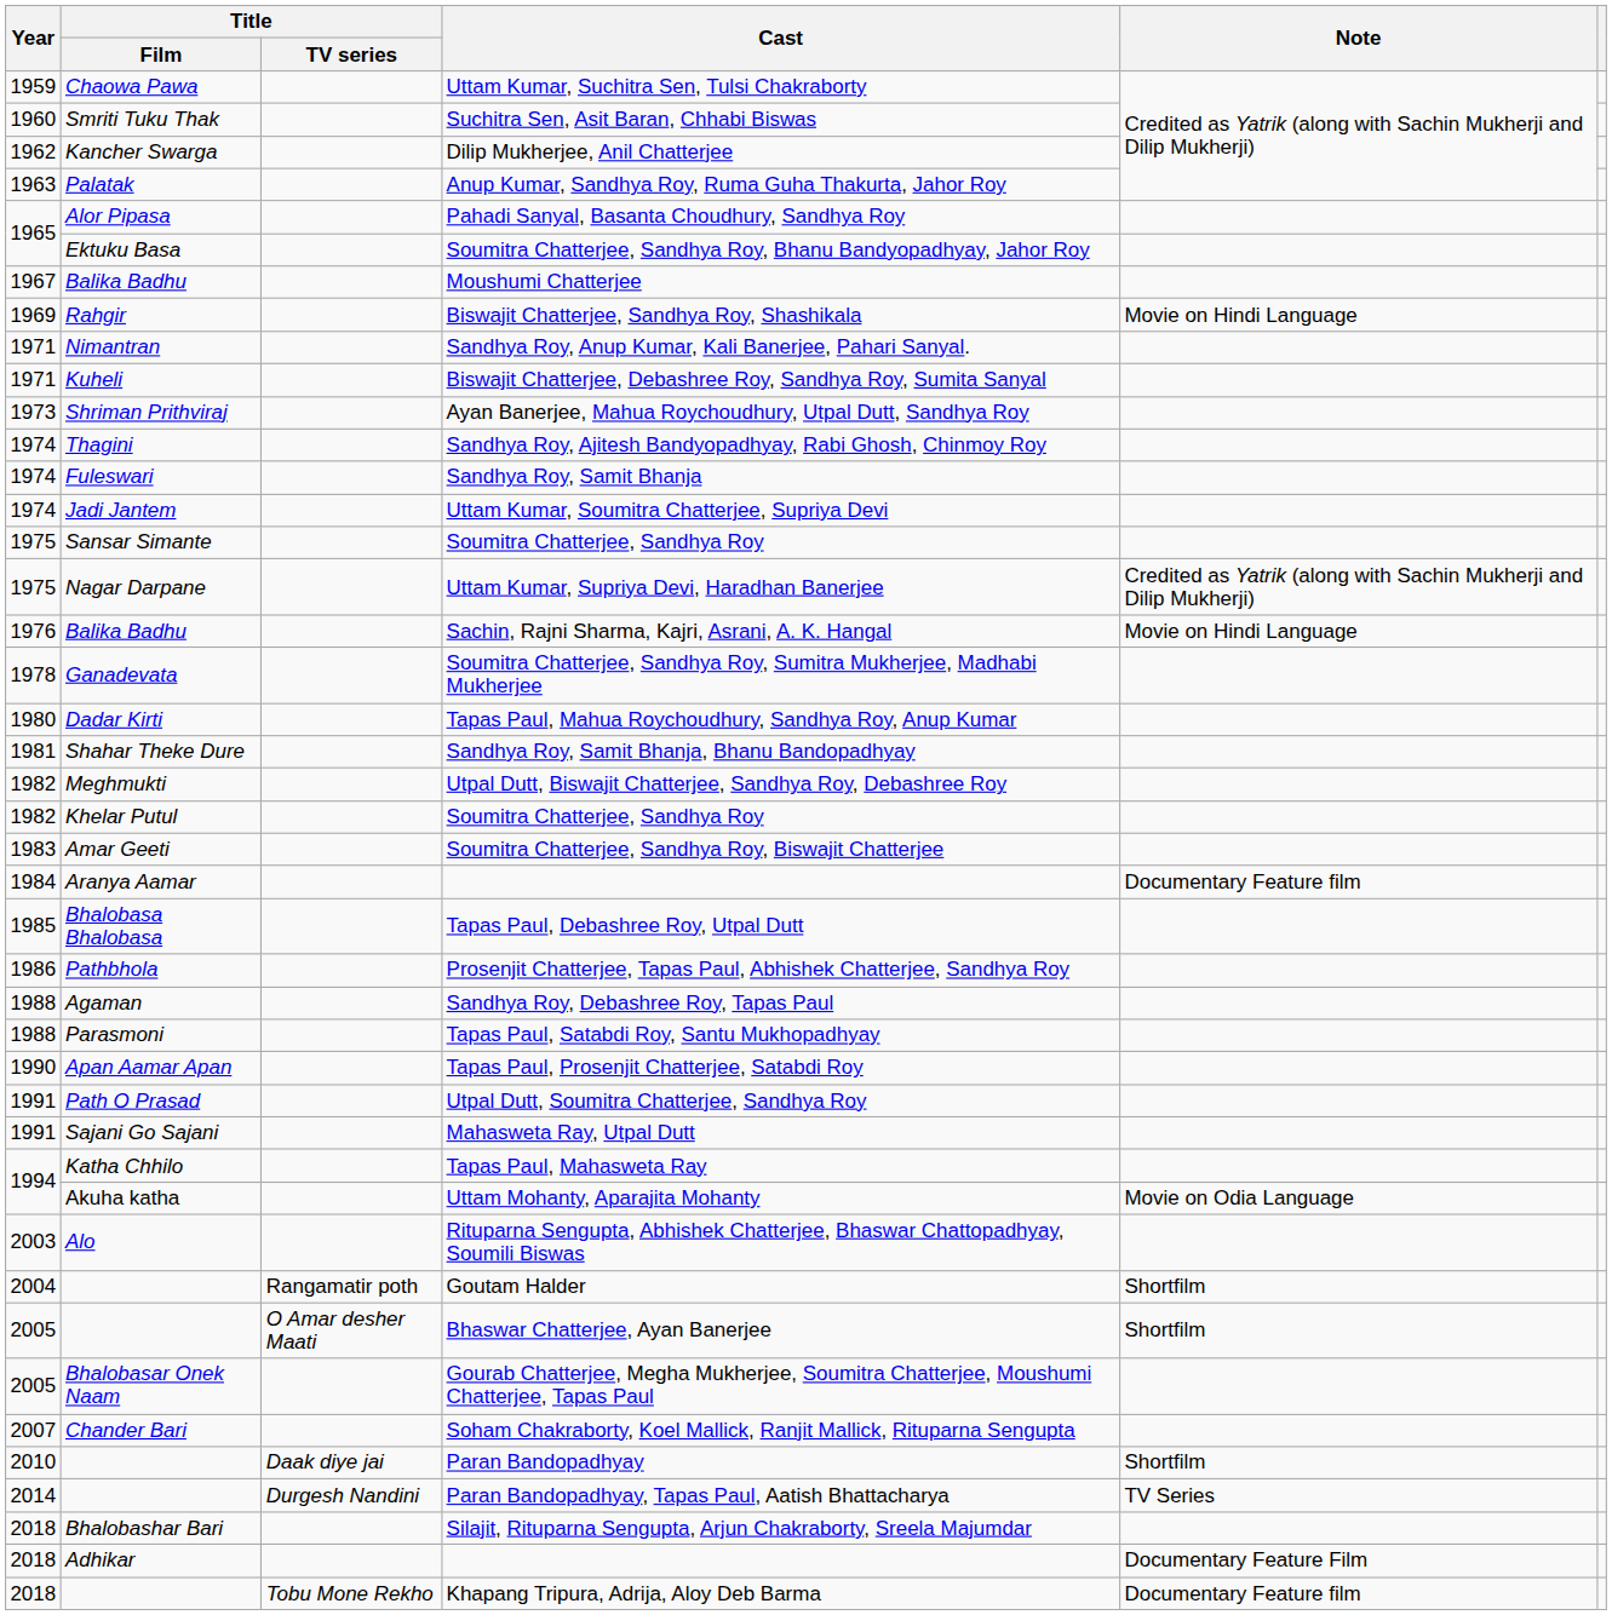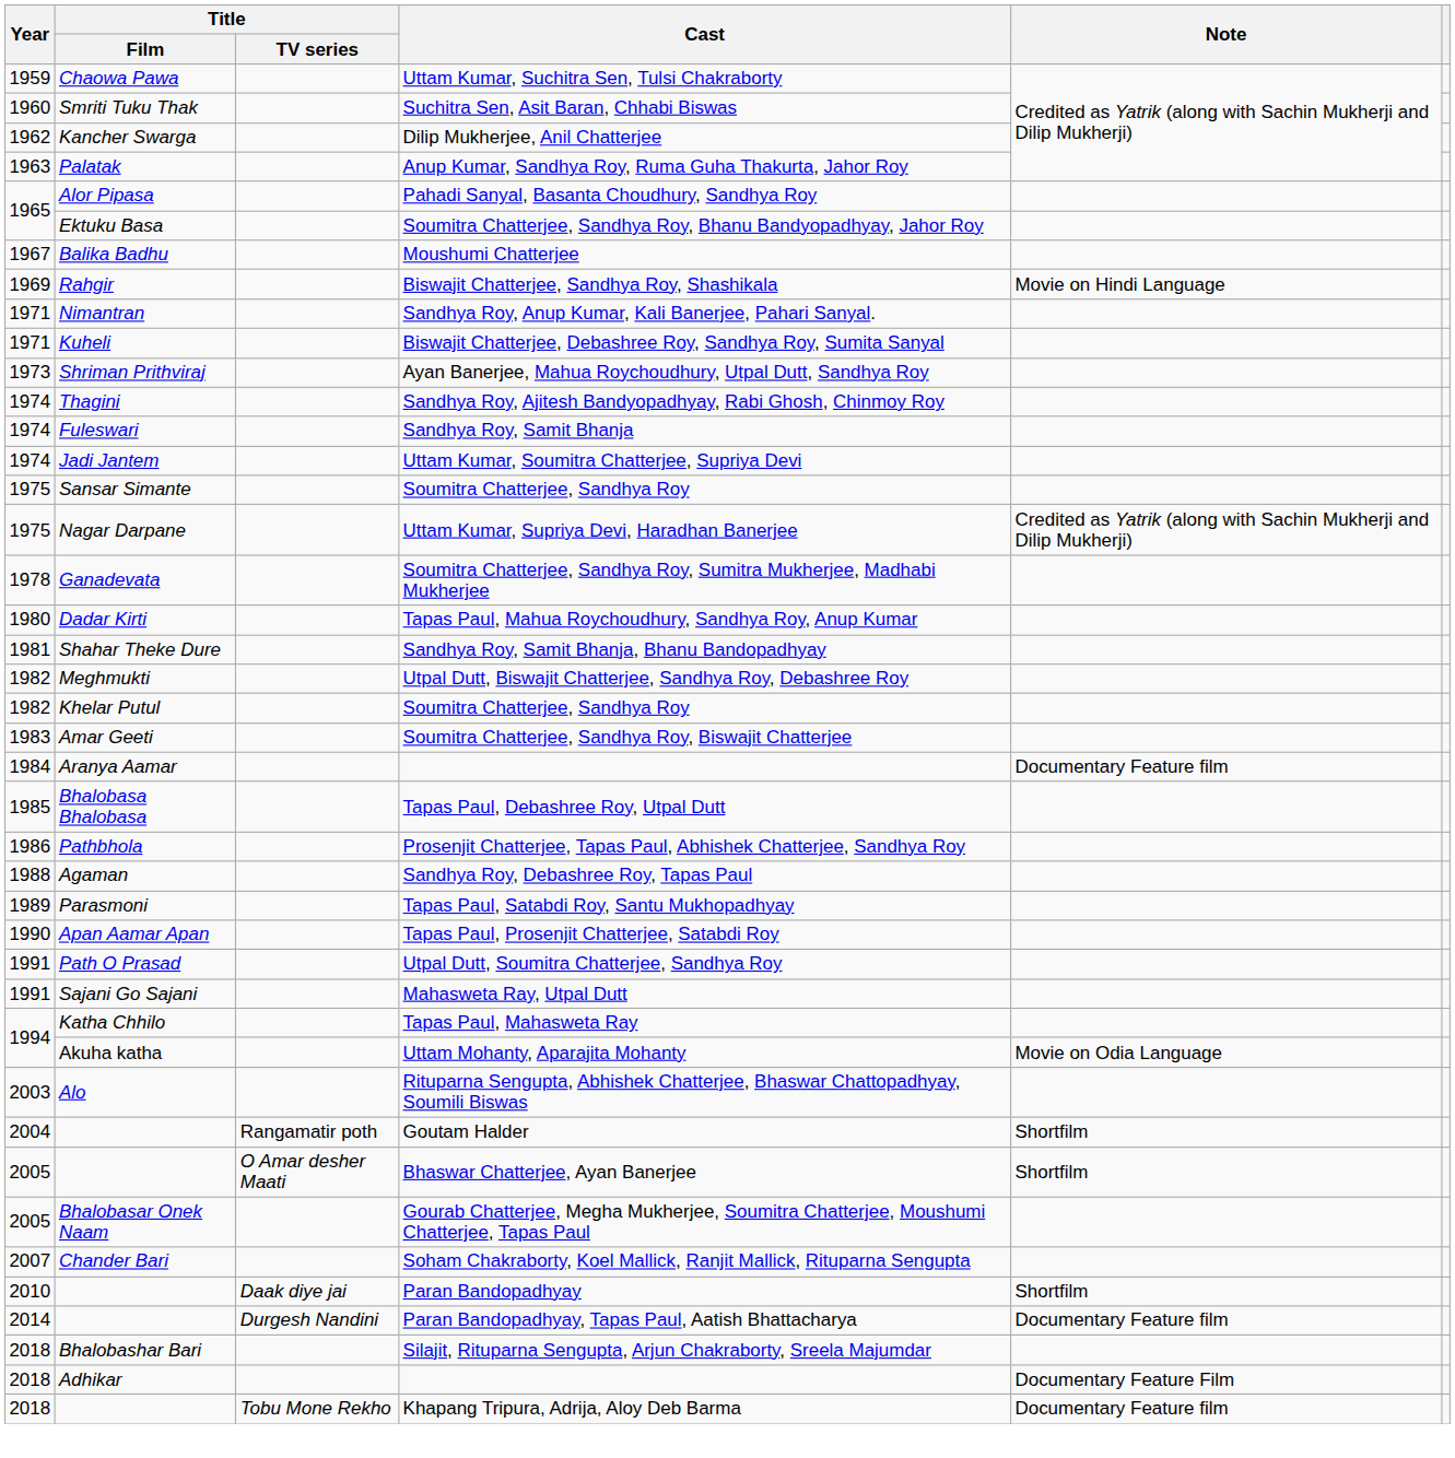 <table class="wikitable sortable">
 <tr>
 <th rowspan="2">Year</th>
 <th colspan="2">Title</th>
 <th rowspan="2">Cast</th>
 <th rowspan="2">Note</th>
 <th rowspan="2"></th>
 </tr>
 <tr>
 <th>Film</th>
 <th>TV series</th>
 </tr>
 <tr>
 <td>1959</td>
 <td><em><a href='#'>Chaowa Pawa</a></em></td>
 <td></td>
 <td><a href='#'>Uttam Kumar</a>, <a href='#'>Suchitra Sen</a>, <a href='#'>Tulsi Chakraborty</a></td>
 <td rowspan="4">Credited as <em>Yatrik</em> (along with Sachin Mukherji and Dilip Mukherji)</td>
 <td></td>
 </tr>
 <tr>
 <td>1960</td>
 <td><em>Smriti Tuku Thak</em></td>
 <td></td>
 <td><a href='#'>Suchitra Sen</a>, <a href='#'>Asit Baran</a>, <a href='#'>Chhabi Biswas</a></td>
 <td></td>
 </tr>
 <tr>
 <td>1962</td>
 <td><em>Kancher Swarga</em></td>
 <td></td>
 <td>Dilip Mukherjee, <a href='#'>Anil Chatterjee</a></td>
 <td></td>
 </tr>
 <tr>
 <td>1963</td>
 <td><em><a href='#'>Palatak</a></em></td>
 <td></td>
 <td><a href='#'>Anup Kumar</a>, <a href='#'>Sandhya Roy</a>, <a href='#'>Ruma Guha Thakurta</a>, <a href='#'>Jahor Roy</a></td>
 <td></td>
 </tr>
 <tr>
 <td rowspan="2">1965</td>
 <td><em><a href='#'>Alor Pipasa</a></em></td>
 <td></td>
 <td><a href='#'>Pahadi Sanyal</a>, <a href='#'>Basanta Choudhury</a>, <a href='#'>Sandhya Roy</a></td>
 <td></td>
 <td></td>
 </tr>
 <tr>
 <td><em>Ektuku Basa</em></td>
 <td></td>
 <td><a href='#'>Soumitra Chatterjee</a>, <a href='#'>Sandhya Roy</a>, <a href='#'>Bhanu Bandyopadhyay</a>, <a href='#'>Jahor Roy</a></td>
 <td></td>
 <td></td>
 </tr>
 <tr>
 <td>1967</td>
 <td><em><a href='#'>Balika Badhu</a></em></td>
 <td></td>
 <td><a href='#'>Moushumi Chatterjee</a></td>
 <td></td>
 <td></td>
 </tr>
 <tr>
 <td>1969</td>
 <td><em><a href='#'>Rahgir</a></em></td>
 <td></td>
 <td><a href='#'>Biswajit Chatterjee</a>, <a href='#'>Sandhya Roy</a>, <a href='#'>Shashikala</a></td>
 <td>Movie on Hindi Language</td>
 <td></td>
 </tr>
 <tr>
 <td>1971</td>
 <td><em><a href='#'>Nimantran</a></em></td>
 <td></td>
 <td><a href='#'>Sandhya Roy</a>, <a href='#'>Anup Kumar</a>, <a href='#'>Kali Banerjee</a>, <a href='#'>Pahari Sanyal</a>.</td>
 <td></td>
 <td></td>
 </tr>
 <tr>
 <td>1971</td>
 <td><em><a href='#'>Kuheli</a></em></td>
 <td></td>
 <td><a href='#'>Biswajit Chatterjee</a>, <a href='#'>Debashree Roy</a>, <a href='#'>Sandhya Roy</a>, <a href='#'>Sumita Sanyal</a></td>
 <td></td>
 <td></td>
 </tr>
 <tr>
 <td>1973</td>
 <td><em><a href='#'>Shriman Prithviraj</a></em></td>
 <td></td>
 <td>Ayan Banerjee, <a href='#'>Mahua Roychoudhury</a>, <a href='#'>Utpal Dutt</a>, <a href='#'>Sandhya Roy</a></td>
 <td></td>
 <td></td>
 </tr>
 <tr>
 <td>1974</td>
 <td><em><a href='#'>Thagini</a></em></td>
 <td></td>
 <td><a href='#'>Sandhya Roy</a>, <a href='#'>Ajitesh Bandyopadhyay</a>, <a href='#'>Rabi Ghosh</a>, <a href='#'>Chinmoy Roy</a></td>
 <td></td>
 <td></td>
 </tr>
 <tr>
 <td>1974</td>
 <td><em><a href='#'>Fuleswari</a></em></td>
 <td></td>
 <td><a href='#'>Sandhya Roy</a>, <a href='#'>Samit Bhanja</a></td>
 <td></td>
 <td></td>
 </tr>
 <tr>
 <td>1974</td>
 <td><em><a href='#'>Jadi Jantem</a></em></td>
 <td></td>
 <td><a href='#'>Uttam Kumar</a>, <a href='#'>Soumitra Chatterjee</a>, <a href='#'>Supriya Devi</a></td>
 <td></td>
 <td></td>
 </tr>
 <tr>
 <td>1975</td>
 <td><em>Sansar Simante</em></td>
 <td></td>
 <td><a href='#'>Soumitra Chatterjee</a>, <a href='#'>Sandhya Roy</a></td>
 <td></td>
 </tr>
 <tr>
 <td>1975</td>
 <td><em>Nagar Darpane</em></td>
 <td></td>
 <td><a href='#'>Uttam Kumar</a>, <a href='#'>Supriya Devi</a>, <a href='#'>Haradhan Banerjee</a></td>
 <td>Credited as <em>Yatrik</em> (along with Sachin Mukherji and Dilip Mukherji)</td>
 <td></td>
 </tr>
 <tr>
-<td>1976</td>
-<td><em><a href='#'>Balika Badhu</a></em></td>
-<td></td>
-<td><a href='#'>Sachin</a>, Rajni Sharma, Kajri, <a href='#'>Asrani</a>, <a href='#'>A. K. Hangal</a></td>
-<td>Movie on Hindi Language</td>
-<td></td>
-</tr>
-<tr>
 <td>1978</td>
 <td><em><a href='#'>Ganadevata</a></em></td>
 <td></td>
 <td><a href='#'>Soumitra Chatterjee</a>, <a href='#'>Sandhya Roy</a>, <a href='#'>Sumitra Mukherjee</a>, <a href='#'>Madhabi Mukherjee</a></td>
 <td></td>
 <td></td>
 </tr>
 <tr>
 <td>1980</td>
 <td><em><a href='#'>Dadar Kirti</a></em></td>
 <td></td>
 <td><a href='#'>Tapas Paul</a>, <a href='#'>Mahua Roychoudhury</a>, <a href='#'>Sandhya Roy</a>, <a href='#'>Anup Kumar</a></td>
 <td></td>
 <td></td>
 </tr>
 <tr>
 <td>1981</td>
 <td><em>Shahar Theke Dure</em></td>
 <td></td>
 <td><a href='#'>Sandhya Roy</a>, <a href='#'>Samit Bhanja</a>, <a href='#'>Bhanu Bandopadhyay</a></td>
 <td></td>
 <td></td>
 </tr>
 <tr>
 <td>1982</td>
 <td><em>Meghmukti</em></td>
 <td></td>
 <td><a href='#'>Utpal Dutt</a>, <a href='#'>Biswajit Chatterjee</a>, <a href='#'>Sandhya Roy</a>, <a href='#'>Debashree Roy</a></td>
 <td></td>
 <td></td>
 </tr>
 <tr>
 <td>1982</td>
 <td><em>Khelar Putul</em></td>
 <td></td>
 <td><a href='#'>Soumitra Chatterjee</a>, <a href='#'>Sandhya Roy</a></td>
 <td></td>
 <td></td>
 </tr>
 <tr>
 <td>1983</td>
 <td><em>Amar Geeti</em></td>
 <td></td>
 <td><a href='#'>Soumitra Chatterjee</a>, <a href='#'>Sandhya Roy</a>, <a href='#'>Biswajit Chatterjee</a></td>
 <td></td>
 <td></td>
 </tr>
 <tr>
 <td>1984</td>
 <td><em>Aranya Aamar</em></td>
 <td></td>
 <td></td>
 <td>Documentary Feature film</td>
 <td></td>
 </tr>
 <tr>
 <td>1985</td>
 <td><em><a href='#'>Bhalobasa Bhalobasa</a></em></td>
 <td></td>
 <td><a href='#'>Tapas Paul</a>, <a href='#'>Debashree Roy</a>, <a href='#'>Utpal Dutt</a></td>
 <td></td>
 <td></td>
 </tr>
 <tr>
 <td>1986</td>
 <td><em><a href='#'>Pathbhola</a></em></td>
 <td></td>
 <td><a href='#'>Prosenjit Chatterjee</a>, <a href='#'>Tapas Paul</a>, <a href='#'>Abhishek Chatterjee</a>, <a href='#'>Sandhya Roy</a></td>
 <td></td>
 <td></td>
 </tr>
 <tr>
 <td>1988</td>
 <td><em>Agaman</em></td>
 <td></td>
 <td><a href='#'>Sandhya Roy</a>, <a href='#'>Debashree Roy</a>, <a href='#'>Tapas Paul</a></td>
 <td></td>
 <td></td>
 </tr>
 <tr>
-<td>1988</td>
+<td>1989</td>
 <td><em>Parasmoni</em></td>
 <td></td>
 <td><a href='#'>Tapas Paul</a>, <a href='#'>Satabdi Roy</a>, <a href='#'>Santu Mukhopadhyay</a></td>
 <td></td>
 <td></td>
 </tr>
 <tr>
 <td>1990</td>
 <td><em><a href='#'>Apan Aamar Apan</a></em></td>
 <td></td>
 <td><a href='#'>Tapas Paul</a>, <a href='#'>Prosenjit Chatterjee</a>, <a href='#'>Satabdi Roy</a></td>
 <td></td>
 <td></td>
 </tr>
 <tr>
 <td>1991</td>
 <td><em><a href='#'>Path O Prasad</a></em></td>
 <td></td>
 <td><a href='#'>Utpal Dutt</a>, <a href='#'>Soumitra Chatterjee</a>, <a href='#'>Sandhya Roy</a></td>
 <td></td>
 <td></td>
 </tr>
 <tr>
 <td>1991</td>
 <td><em>Sajani Go Sajani</em></td>
 <td></td>
 <td><a href='#'>Mahasweta Ray</a>, <a href='#'>Utpal Dutt</a></td>
 <td></td>
 <td></td>
 </tr>
 <tr>
 <td rowspan="2">1994</td>
 <td><em>Katha Chhilo</em></td>
 <td></td>
 <td><a href='#'>Tapas Paul</a>, <a href='#'>Mahasweta Ray</a></td>
 <td></td>
 <td></td>
 </tr>
 <tr>
 <td>Akuha katha</td>
 <td></td>
 <td><a href='#'>Uttam Mohanty</a>, <a href='#'>Aparajita Mohanty</a></td>
 <td>Movie on Odia Language</td>
 <td></td>
 </tr>
 <tr>
 <td>2003</td>
 <td><em><a href='#'>Alo</a></em></td>
 <td></td>
 <td><a href='#'>Rituparna Sengupta</a>, <a href='#'>Abhishek Chatterjee</a>, <a href='#'>Bhaswar Chattopadhyay</a>, <a href='#'>Soumili Biswas</a></td>
 <td></td>
 <td></td>
 </tr>
 <tr>
 <td>2004</td>
 <td></td>
 <td>Rangamatir poth</td>
 <td>Goutam Halder</td>
 <td>Shortfilm</td>
 <td></td>
 </tr>
 <tr>
 <td>2005</td>
 <td></td>
 <td><em>O Amar desher Maati</em></td>
 <td><a href='#'>Bhaswar Chatterjee</a>, Ayan Banerjee</td>
 <td>Shortfilm</td>
 <td></td>
 </tr>
 <tr>
 <td>2005</td>
 <td><em><a href='#'>Bhalobasar Onek Naam</a></em></td>
 <td></td>
 <td><a href='#'>Gourab Chatterjee</a>, Megha Mukherjee, <a href='#'>Soumitra Chatterjee</a>, <a href='#'>Moushumi Chatterjee</a>, <a href='#'>Tapas Paul</a></td>
 <td></td>
 <td></td>
 </tr>
 <tr>
 <td>2007</td>
 <td><em><a href='#'>Chander Bari</a></em></td>
 <td></td>
 <td><a href='#'>Soham Chakraborty</a>, <a href='#'>Koel Mallick</a>, <a href='#'>Ranjit Mallick</a>, <a href='#'>Rituparna Sengupta</a></td>
 <td></td>
 <td></td>
 </tr>
 <tr>
 <td>2010</td>
 <td></td>
 <td><em>Daak diye jai</em></td>
 <td><a href='#'>Paran Bandopadhyay</a></td>
 <td>Shortfilm</td>
 <td></td>
 </tr>
 <tr>
 <td>2014</td>
 <td></td>
 <td><em>Durgesh Nandini</em></td>
 <td><a href='#'>Paran Bandopadhyay</a>, <a href='#'>Tapas Paul</a>, Aatish Bhattacharya</td>
-<td>TV Series</td>
+<td>Documentary Feature film</td>
 <td></td>
 </tr>
 <tr>
 <td>2018</td>
 <td><em>Bhalobashar Bari</em></td>
 <td></td>
 <td><a href='#'>Silajit</a>, <a href='#'>Rituparna Sengupta</a>, <a href='#'>Arjun Chakraborty</a>, <a href='#'>Sreela Majumdar</a></td>
 <td></td>
 <td></td>
 </tr>
 <tr>
 <td>2018</td>
 <td><em>Adhikar</em></td>
 <td></td>
 <td></td>
 <td>Documentary Feature Film</td>
 <td></td>
 </tr>
 <tr>
 <td>2018</td>
 <td></td>
 <td><em>Tobu Mone Rekho</em></td>
 <td>Khapang Tripura, Adrija, Aloy Deb Barma</td>
 <td>Documentary Feature film</td>
 <td></td>
 </tr>
 </table>
